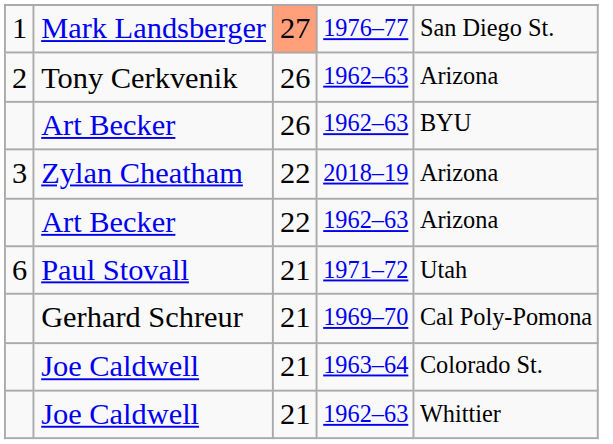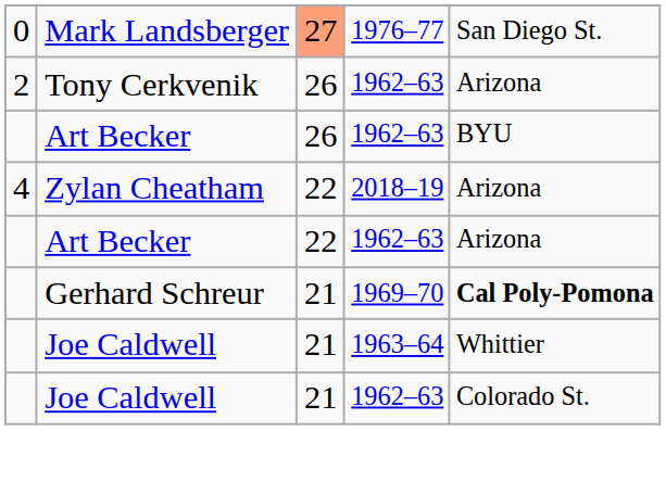 <table class="wikitable">
 <tr>
 </tr>
 <tr>
-<td>1</td>
+<td>0</td>
 <td><a href='#'>Mark Landsberger</a></td>
 <td style="background: lightsalmon;">27</td>
 <td style="font-size:80%;"><a href='#'>1976–77</a></td>
 <td style="font-size:80%;">San Diego St.</td>
 </tr>
 <tr>
 <td>2</td>
 <td>Tony Cerkvenik</td>
 <td>26</td>
 <td style="font-size:80%;"><a href='#'>1962–63</a></td>
 <td style="font-size:80%;">Arizona</td>
 </tr>
 <tr>
 <td></td>
 <td><a href='#'>Art Becker</a></td>
 <td>26</td>
 <td style="font-size:80%;"><a href='#'>1962–63</a></td>
 <td style="font-size:80%;">BYU</td>
 </tr>
 <tr>
-<td>3</td>
+<td>4</td>
 <td><a href='#'>Zylan Cheatham</a></td>
 <td>22</td>
 <td style="font-size:80%;"><a href='#'>2018–19</a></td>
 <td style="font-size:80%;">Arizona</td>
 </tr>
 <tr>
 <td></td>
 <td><a href='#'>Art Becker</a></td>
 <td>22</td>
 <td style="font-size:80%;"><a href='#'>1962–63</a></td>
 <td style="font-size:80%;">Arizona</td>
 </tr>
 <tr>
-<td>6</td>
-<td><a href='#'>Paul Stovall</a></td>
-<td>21</td>
-<td style="font-size:80%;"><a href='#'>1971–72</a></td>
-<td style="font-size:80%;">Utah</td>
-</tr>
-<tr>
 <td></td>
 <td>Gerhard Schreur</td>
 <td>21</td>
 <td style="font-size:80%;"><a href='#'>1969–70</a></td>
-<td style="font-size:80%;">Cal Poly-Pomona</td>
+<td style="font-size:80%;"><strong>Cal Poly-Pomona</strong></td>
 </tr>
 <tr>
 <td></td>
 <td><a href='#'>Joe Caldwell</a></td>
 <td>21</td>
 <td style="font-size:80%;"><a href='#'>1963–64</a></td>
-<td style="font-size:80%;">Colorado St.</td>
+<td style="font-size:80%;">Whittier</td>
 </tr>
 <tr>
 <td></td>
 <td><a href='#'>Joe Caldwell</a></td>
 <td>21</td>
 <td style="font-size:80%;"><a href='#'>1962–63</a></td>
-<td style="font-size:80%;">Whittier</td>
+<td style="font-size:80%;">Colorado St.</td>
 </tr>
 </table>
